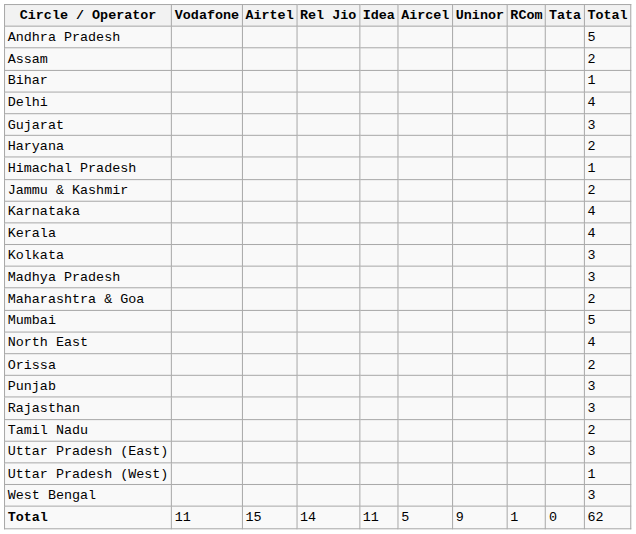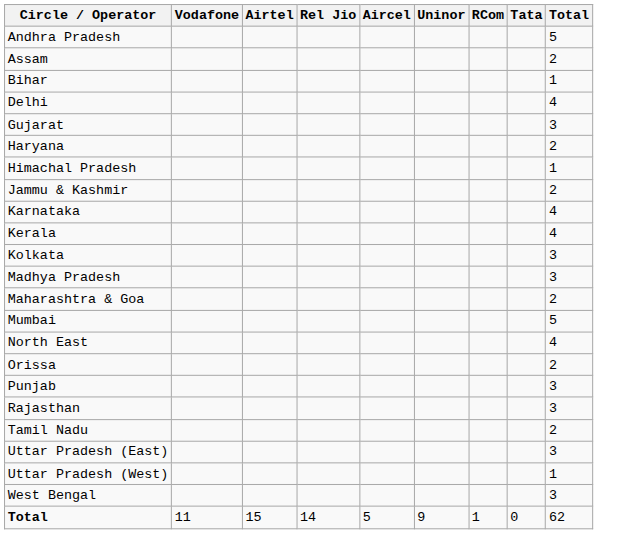 <table class="wikitable sortable">
 <tr>
 <th>Circle / Operator</th>
 <th>Vodafone</th>
 <th>Airtel</th>
 <th>Rel Jio</th>
-<th>Idea</th>
 <th>Aircel</th>
 <th>Uninor</th>
 <th>RCom</th>
 <th>Tata</th>
 <th>Total</th>
 </tr>
 <tr>
 <td>Andhra Pradesh</td>
-<td></td>
 <td></td>
 <td></td>
 <td></td>
 <td></td>
 <td></td>
 <td></td>
 <td></td>
 <td>5</td>
 </tr>
 <tr>
 <td>Assam</td>
 <td></td>
 <td></td>
 <td></td>
 <td></td>
 <td></td>
 <td></td>
 <td></td>
-<td></td>
 <td>2</td>
 </tr>
 <tr>
 <td>Bihar</td>
-<td></td>
 <td></td>
 <td></td>
 <td></td>
 <td></td>
 <td></td>
 <td></td>
 <td></td>
 <td>1</td>
 </tr>
 <tr>
 <td>Delhi</td>
 <td></td>
 <td></td>
 <td></td>
 <td></td>
 <td></td>
 <td></td>
 <td></td>
-<td></td>
 <td>4</td>
 </tr>
 <tr>
 <td>Gujarat</td>
-<td></td>
 <td></td>
 <td></td>
 <td></td>
 <td></td>
 <td></td>
 <td></td>
 <td></td>
 <td>3</td>
 </tr>
 <tr>
 <td>Haryana</td>
 <td></td>
 <td></td>
 <td></td>
 <td></td>
 <td></td>
 <td></td>
 <td></td>
-<td></td>
 <td>2</td>
 </tr>
 <tr>
 <td>Himachal Pradesh</td>
-<td></td>
 <td></td>
 <td></td>
 <td></td>
 <td></td>
 <td></td>
 <td></td>
 <td></td>
 <td>1</td>
 </tr>
 <tr>
 <td>Jammu & Kashmir</td>
 <td></td>
 <td></td>
 <td></td>
 <td></td>
 <td></td>
 <td></td>
 <td></td>
-<td></td>
 <td>2</td>
 </tr>
 <tr>
 <td>Karnataka</td>
-<td></td>
 <td></td>
 <td></td>
 <td></td>
 <td></td>
 <td></td>
 <td></td>
 <td></td>
 <td>4</td>
 </tr>
 <tr>
 <td>Kerala</td>
 <td></td>
 <td></td>
 <td></td>
 <td></td>
 <td></td>
 <td></td>
 <td></td>
-<td></td>
 <td>4</td>
 </tr>
 <tr>
 <td>Kolkata</td>
-<td></td>
 <td></td>
 <td></td>
 <td></td>
 <td></td>
 <td></td>
 <td></td>
 <td></td>
 <td>3</td>
 </tr>
 <tr>
 <td>Madhya Pradesh</td>
 <td></td>
 <td></td>
 <td></td>
 <td></td>
 <td></td>
 <td></td>
 <td></td>
-<td></td>
 <td>3</td>
 </tr>
 <tr>
 <td>Maharashtra & Goa</td>
-<td></td>
 <td></td>
 <td></td>
 <td></td>
 <td></td>
 <td></td>
 <td></td>
 <td></td>
 <td>2</td>
 </tr>
 <tr>
 <td>Mumbai</td>
 <td></td>
 <td></td>
 <td></td>
 <td></td>
 <td></td>
 <td></td>
 <td></td>
-<td></td>
 <td>5</td>
 </tr>
 <tr>
 <td>North East</td>
-<td></td>
 <td></td>
 <td></td>
 <td></td>
 <td></td>
 <td></td>
 <td></td>
 <td></td>
 <td>4</td>
 </tr>
 <tr>
 <td>Orissa</td>
 <td></td>
 <td></td>
 <td></td>
 <td></td>
 <td></td>
 <td></td>
 <td></td>
-<td></td>
 <td>2</td>
 </tr>
 <tr>
 <td>Punjab</td>
-<td></td>
 <td></td>
 <td></td>
 <td></td>
 <td></td>
 <td></td>
 <td></td>
 <td></td>
 <td>3</td>
 </tr>
 <tr>
 <td>Rajasthan</td>
 <td></td>
 <td></td>
 <td></td>
 <td></td>
 <td></td>
 <td></td>
 <td></td>
-<td></td>
 <td>3</td>
 </tr>
 <tr>
 <td>Tamil Nadu</td>
-<td></td>
 <td></td>
 <td></td>
 <td></td>
 <td></td>
 <td></td>
 <td></td>
 <td></td>
 <td>2</td>
 </tr>
 <tr>
 <td>Uttar Pradesh (East)</td>
 <td></td>
 <td></td>
 <td></td>
 <td></td>
 <td></td>
 <td></td>
 <td></td>
-<td></td>
 <td>3</td>
 </tr>
 <tr>
 <td>Uttar Pradesh (West)</td>
-<td></td>
 <td></td>
 <td></td>
 <td></td>
 <td></td>
 <td></td>
 <td></td>
 <td></td>
 <td>1</td>
 </tr>
 <tr>
 <td>West Bengal</td>
 <td></td>
 <td></td>
 <td></td>
 <td></td>
 <td></td>
 <td></td>
 <td></td>
-<td></td>
 <td>3</td>
 </tr>
 <tr>
 <td><strong>Total</strong></td>
 <td>11</td>
 <td>15</td>
 <td>14</td>
-<td>11</td>
 <td>5</td>
 <td>9</td>
 <td>1</td>
 <td>0</td>
 <td>62</td>
 </tr>
 </table>
